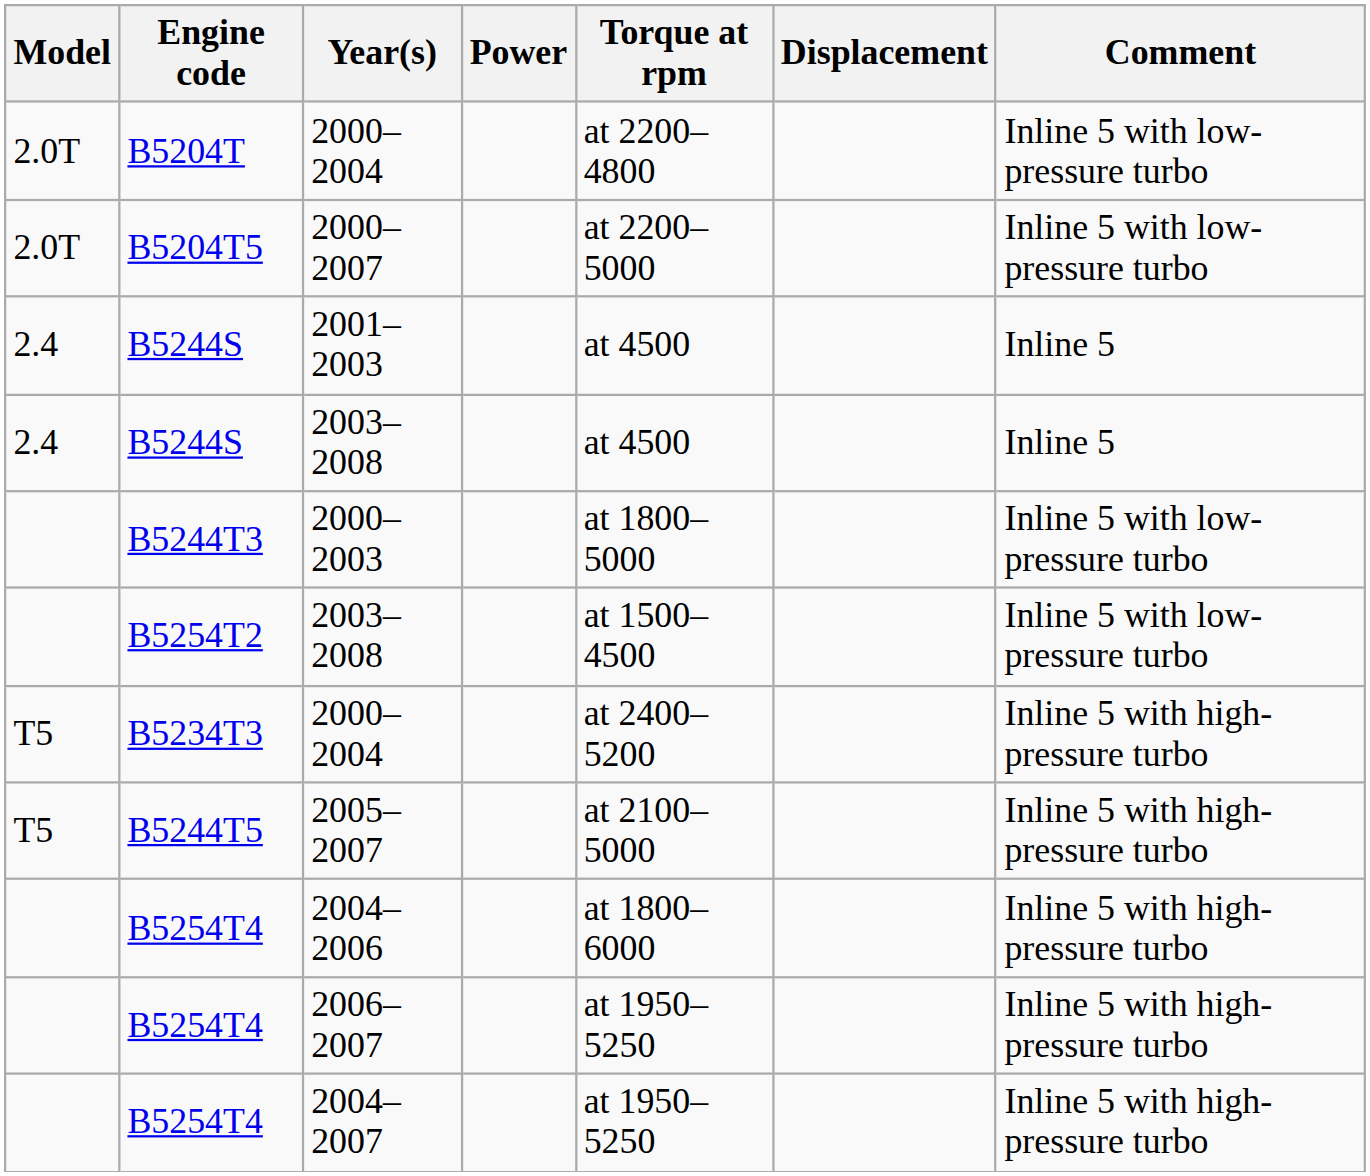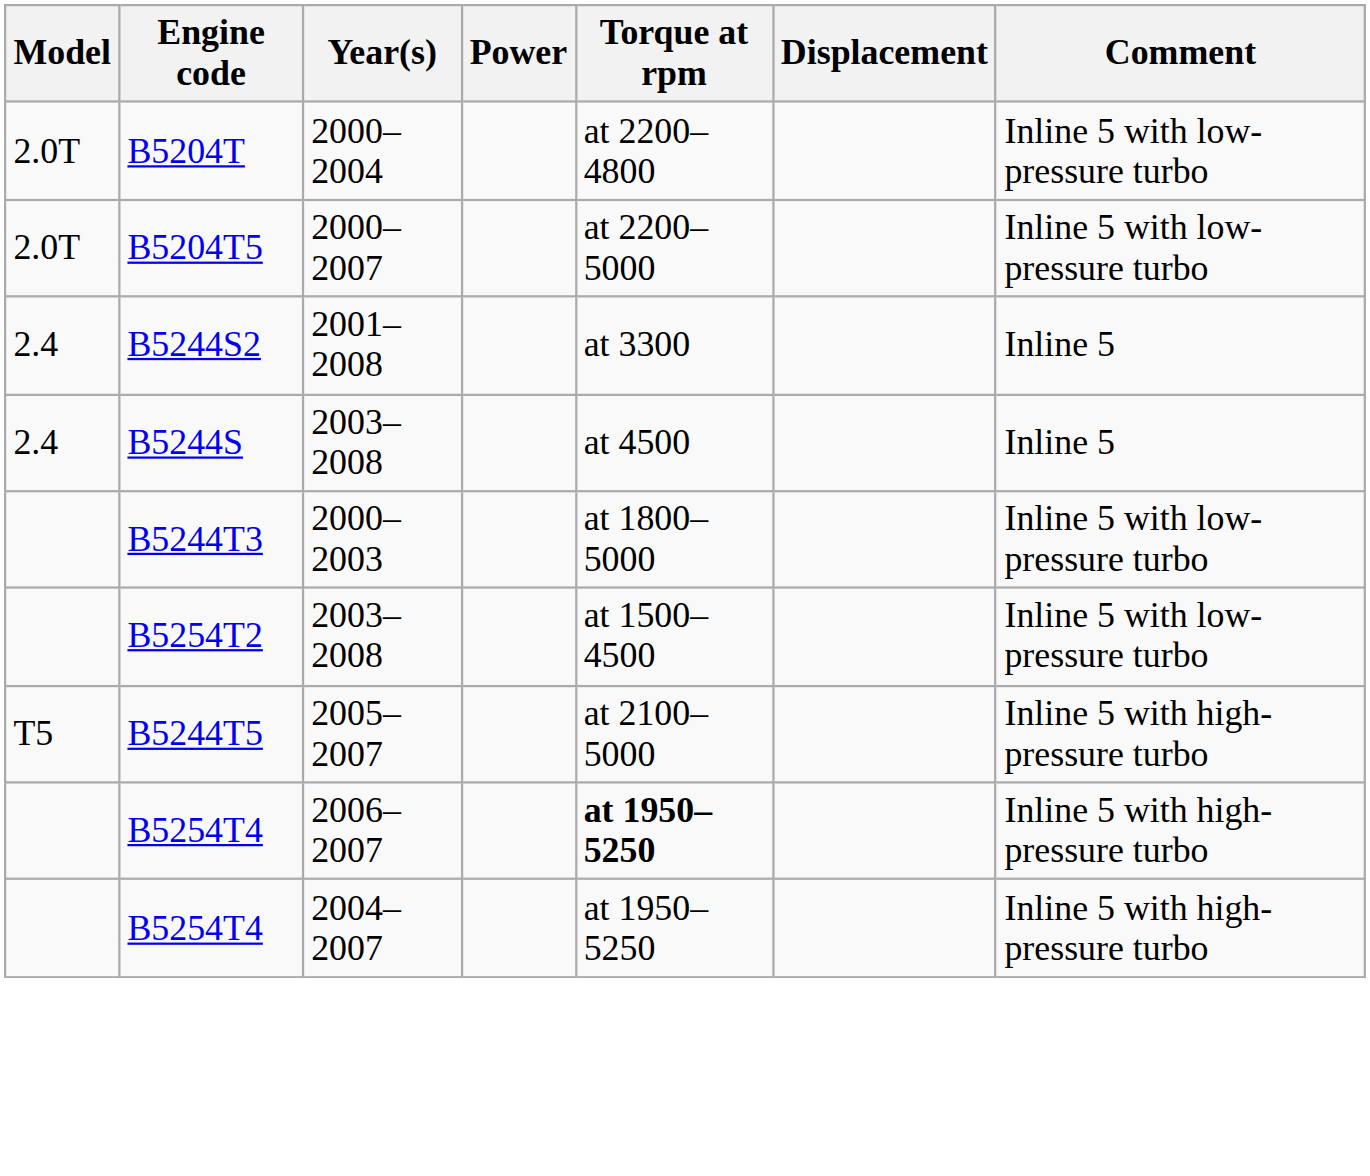 <table class="wikitable collapsible sortable">
 <tr>
 <th>Model</th>
 <th>Engine code</th>
 <th>Year(s)</th>
 <th>Power</th>
 <th>Torque at rpm</th>
 <th>Displacement</th>
 <th>Comment</th>
 </tr>
 <tr>
 <td>2.0T</td>
 <td><a href='#'>B5204T</a></td>
 <td>2000–2004</td>
 <td></td>
 <td> at 2200–4800</td>
 <td></td>
 <td>Inline 5 with low-pressure turbo</td>
 </tr>
 <tr>
 <td>2.0T</td>
 <td><a href='#'>B5204T5</a></td>
 <td>2000–2007</td>
 <td></td>
 <td> at 2200–5000</td>
 <td></td>
 <td>Inline 5 with low-pressure turbo</td>
 </tr>
 <tr>
 <td>2.4</td>
-<td><a href='#'>B5244S</a></td>
-<td>2001–2003</td>
+<td><a href='#'>B5244S2</a></td>
+<td>2001–2008</td>
 <td></td>
-<td> at 4500</td>
+<td> at 3300</td>
 <td></td>
 <td>Inline 5</td>
 </tr>
 <tr>
 <td>2.4</td>
 <td><a href='#'>B5244S</a></td>
 <td>2003–2008</td>
 <td></td>
 <td> at 4500</td>
 <td></td>
 <td>Inline 5</td>
 </tr>
 <tr>
 <td></td>
 <td><a href='#'>B5244T3</a></td>
 <td>2000–2003</td>
 <td></td>
 <td> at 1800–5000</td>
 <td></td>
 <td>Inline 5 with low-pressure turbo</td>
 </tr>
 <tr>
 <td></td>
 <td><a href='#'>B5254T2</a></td>
 <td>2003–2008</td>
 <td></td>
 <td> at 1500–4500</td>
 <td></td>
 <td>Inline 5 with low-pressure turbo</td>
 </tr>
 <tr>
 <td>T5</td>
-<td><a href='#'>B5234T3</a></td>
-<td>2000–2004</td>
-<td></td>
-<td> at 2400–5200</td>
-<td></td>
-<td>Inline 5 with high-pressure turbo</td>
-</tr>
-<tr>
-<td>T5</td>
 <td><a href='#'>B5244T5</a></td>
 <td>2005–2007</td>
 <td></td>
 <td> at 2100–5000</td>
 <td></td>
 <td>Inline 5 with high-pressure turbo</td>
 </tr>
 <tr>
 <td></td>
 <td><a href='#'>B5254T4</a></td>
-<td>2004–2006</td>
-<td></td>
-<td> at 1800–6000</td>
-<td></td>
-<td>Inline 5 with high-pressure turbo</td>
-</tr>
-<tr>
-<td></td>
-<td><a href='#'>B5254T4</a></td>
 <td>2006–2007</td>
 <td></td>
-<td> at 1950–5250</td>
+<td><strong> at 1950–5250</strong></td>
 <td></td>
 <td>Inline 5 with high-pressure turbo</td>
 </tr>
 <tr>
 <td></td>
 <td><a href='#'>B5254T4</a></td>
 <td>2004–2007</td>
 <td></td>
 <td> at 1950–5250</td>
 <td></td>
 <td>Inline 5 with high-pressure turbo</td>
 </tr>
 </table>
